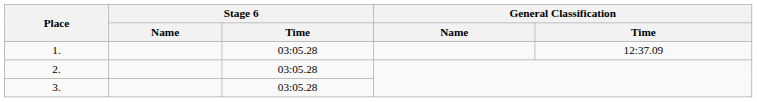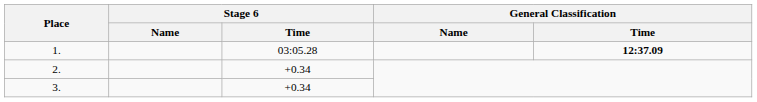 <table class="wikitable" style="font-size:95%; width:80%; text-align:center;">
 <tr>
 <th rowspan="2">Place</th>
 <th colspan="2">Stage 6</th>
 <th colspan="2">General Classification</th>
 </tr>
 <tr>
 <th>Name</th>
 <th>Time</th>
 <th>Name</th>
 <th>Time</th>
 </tr>
 <tr>
 <td>1.</td>
 <td style="text-align:left;"></td>
 <td>03:05.28</td>
 <td style="text-align:left;"></td>
-<td>12:37.09</td>
+<td><strong>12:37.09</strong></td>
 </tr>
 <tr>
 <td>2.</td>
 <td style="text-align:left;"></td>
-<td>03:05.28</td>
+<td>+0.34</td>
 </tr>
 <tr>
 <td>3.</td>
 <td style="text-align:left;"></td>
-<td>03:05.28</td>
+<td>+0.34</td>
 </tr>
 </table>
